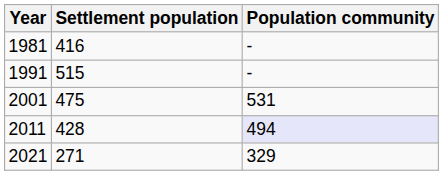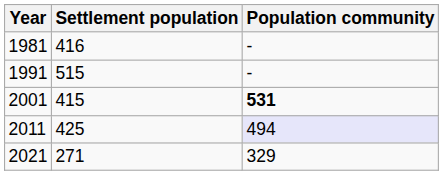 <table class="wikitable">
 <tr>
 <th>Year</th>
 <th>Settlement population</th>
 <th>Population community</th>
 </tr>
 <tr>
 <td>1981</td>
 <td>416</td>
 <td>-</td>
 </tr>
 <tr>
 <td>1991</td>
 <td>515</td>
 <td>-</td>
 </tr>
 <tr>
 <td>2001</td>
-<td>475</td>
-<td>531</td>
+<td>415</td>
+<td><strong>531</strong></td>
 </tr>
 <tr>
 <td>2011</td>
-<td>428</td>
+<td>425</td>
 <td style="background: lavender;">494</td>
 </tr>
 <tr>
 <td>2021</td>
 <td>271</td>
 <td>329</td>
 </tr>
 </table>
